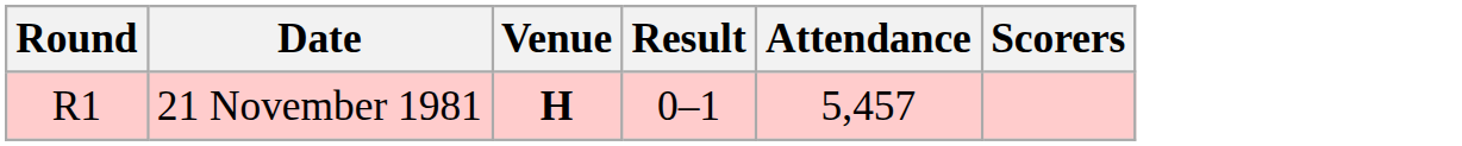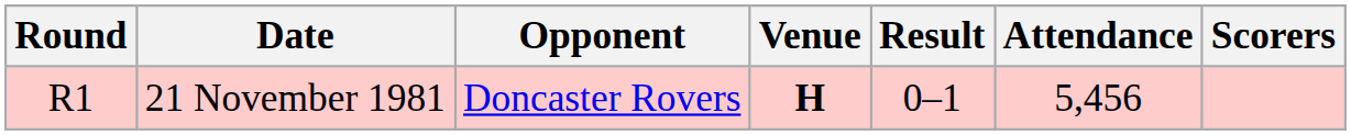 <table class="wikitable" style="font-size:100%; text-align:center">
 <tr>
 <th>Round</th>
 <th>Date</th>
+<th>Opponent</th>
 <th>Venue</th>
 <th>Result</th>
 <th>Attendance</th>
 <th>Scorers</th>
 </tr>
 <tr style="background-color: #FFCCCC;">
 <td>R1</td>
 <td>21 November 1981</td>
+<td><a href='#'>Doncaster Rovers</a></td>
 <td><strong>H</strong></td>
 <td>0–1</td>
-<td>5,457</td>
+<td>5,456</td>
 <td></td>
 </tr>
 </table>
